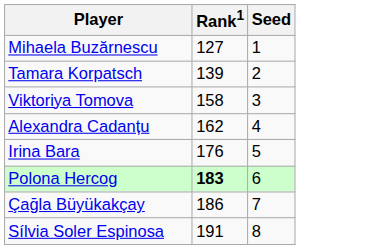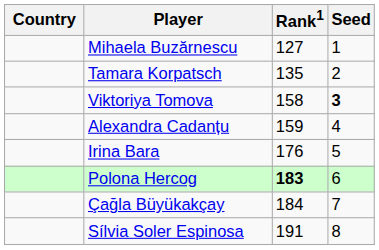 <table class="sortable wikitable">
 <tr>
+<th width="70">Country</th>
 <th width="175">Player</th>
 <th>Rank<sup>1</sup></th>
 <th>Seed</th>
 </tr>
 <tr>
+<td></td>
 <td><a href='#'>Mihaela Buzărnescu</a></td>
 <td>127</td>
 <td>1</td>
 </tr>
 <tr>
+<td></td>
 <td><a href='#'>Tamara Korpatsch</a></td>
-<td>139</td>
+<td>135</td>
 <td>2</td>
 </tr>
 <tr>
+<td></td>
 <td><a href='#'>Viktoriya Tomova</a></td>
 <td>158</td>
-<td>3</td>
+<td><strong>3</strong></td>
 </tr>
 <tr>
+<td></td>
 <td><a href='#'>Alexandra Cadanțu</a></td>
-<td>162</td>
+<td>159</td>
 <td>4</td>
 </tr>
 <tr>
+<td></td>
 <td><a href='#'>Irina Bara</a></td>
 <td>176</td>
 <td>5</td>
 </tr>
 <tr style="background:#cfc;">
+<td></td>
 <td><a href='#'>Polona Hercog</a></td>
 <td><strong>183</strong></td>
 <td>6</td>
 </tr>
 <tr>
+<td></td>
 <td><a href='#'>Çağla Büyükakçay</a></td>
-<td>186</td>
+<td>184</td>
 <td>7</td>
 </tr>
 <tr>
+<td></td>
 <td><a href='#'>Sílvia Soler Espinosa</a></td>
 <td>191</td>
 <td>8</td>
 </tr>
 </table>
